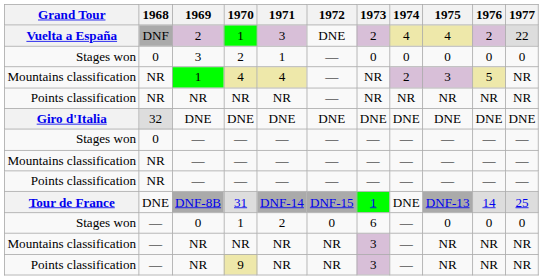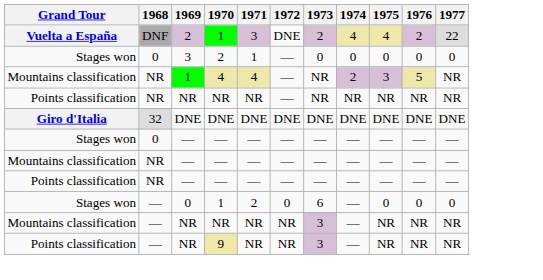 <table class="wikitable">
 <tr>
 <th scope="col"><a href='#'>Grand Tour</a></th>
 <th scope="col">1968</th>
 <th scope="col">1969</th>
 <th scope="col">1970</th>
 <th scope="col">1971</th>
 <th scope="col">1972</th>
 <th scope="col">1973</th>
 <th scope="col">1974</th>
 <th scope="col">1975</th>
 <th scope="col">1976</th>
 <th scope="col">1977</th>
 </tr>
 <tr>
 <th scope="row"><a href='#'>Vuelta a España</a></th>
 <td style="text-align:center; background:#aaa;">DNF</td>
 <td style="text-align:center; background:thistle;">2</td>
 <td style="text-align:center; background:#0f0;">1</td>
 <td style="text-align:center; background:thistle;">3</td>
 <td style="text-align:center;">DNE</td>
 <td style="text-align:center; background:thistle;">2</td>
 <td style="text-align:center; background:#eee8aa;">4</td>
 <td style="text-align:center; background:#eee8aa;">4</td>
 <td style="text-align:center; background:thistle;">2</td>
 <td style="text-align:center; background:#ddd;">22</td>
 </tr>
 <tr>
 <td style="text-align:right;">Stages won</td>
 <td style="text-align:center;">0</td>
 <td style="text-align:center;">3</td>
 <td style="text-align:center;">2</td>
 <td style="text-align:center;">1</td>
 <td style="text-align:center;">—</td>
 <td style="text-align:center;">0</td>
 <td style="text-align:center;">0</td>
 <td style="text-align:center;">0</td>
 <td style="text-align:center;">0</td>
 <td style="text-align:center;">0</td>
 </tr>
 <tr>
 <td style="text-align:right;">Mountains classification</td>
 <td style="text-align:center;">NR</td>
 <td style="text-align:center; background:#0f0;">1</td>
 <td style="text-align:center; background:#eee8aa;">4</td>
 <td style="text-align:center; background:#eee8aa;">4</td>
 <td style="text-align:center;">—</td>
 <td style="text-align:center;">NR</td>
 <td style="text-align:center; background:thistle;">2</td>
 <td style="text-align:center; background:thistle;">3</td>
 <td style="text-align:center; background:#eee8aa;">5</td>
 <td style="text-align:center;">NR</td>
 </tr>
 <tr>
 <td style="text-align:right;">Points classification</td>
 <td style="text-align:center;">NR</td>
 <td style="text-align:center;">NR</td>
 <td style="text-align:center;">NR</td>
 <td style="text-align:center;">NR</td>
 <td style="text-align:center;">—</td>
 <td style="text-align:center;">NR</td>
 <td style="text-align:center;">NR</td>
 <td style="text-align:center;">NR</td>
 <td style="text-align:center;">NR</td>
 <td style="text-align:center;">NR</td>
 </tr>
 <tr>
 <th scope="row"><a href='#'>Giro d'Italia</a></th>
 <td style="text-align:center; background:#ddd;">32</td>
 <td style="text-align:center;">DNE</td>
 <td style="text-align:center;">DNE</td>
 <td style="text-align:center;">DNE</td>
 <td style="text-align:center;">DNE</td>
 <td style="text-align:center;">DNE</td>
 <td style="text-align:center;">DNE</td>
 <td style="text-align:center;">DNE</td>
 <td style="text-align:center;">DNE</td>
 <td style="text-align:center;">DNE</td>
 </tr>
 <tr>
 <td style="text-align:right;">Stages won</td>
 <td style="text-align:center;">0</td>
 <td style="text-align:center;">—</td>
 <td style="text-align:center;">—</td>
 <td style="text-align:center;">—</td>
 <td style="text-align:center;">—</td>
 <td style="text-align:center;">—</td>
 <td style="text-align:center;">—</td>
 <td style="text-align:center;">—</td>
 <td style="text-align:center;">—</td>
 <td style="text-align:center;">—</td>
 </tr>
 <tr>
 <td style="text-align:right;">Mountains classification</td>
 <td style="text-align:center;">NR</td>
 <td style="text-align:center;">—</td>
 <td style="text-align:center;">—</td>
 <td style="text-align:center;">—</td>
 <td style="text-align:center;">—</td>
 <td style="text-align:center;">—</td>
 <td style="text-align:center;">—</td>
 <td style="text-align:center;">—</td>
 <td style="text-align:center;">—</td>
 <td style="text-align:center;">—</td>
 </tr>
 <tr>
 <td style="text-align:right;">Points classification</td>
 <td style="text-align:center;">NR</td>
 <td style="text-align:center;">—</td>
 <td style="text-align:center;">—</td>
 <td style="text-align:center;">—</td>
 <td style="text-align:center;">—</td>
 <td style="text-align:center;">—</td>
 <td style="text-align:center;">—</td>
 <td style="text-align:center;">—</td>
 <td style="text-align:center;">—</td>
 <td style="text-align:center;">—</td>
 </tr>
 <tr>
-<th scope="row"><a href='#'>Tour de France</a></th>
-<td style="text-align:center;">DNE</td>
-<td style="text-align:center; background:#aaa;"><a href='#'>DNF-8B</a></td>
-<td style="text-align:center; background:#ddd;"><a href='#'>31</a></td>
-<td style="text-align:center; background:#aaa;"><a href='#'>DNF-14</a></td>
-<td style="text-align:center; background:#aaa;"><a href='#'>DNF-15</a></td>
-<td style="text-align:center; background:#0f0;"><a href='#'>1</a></td>
-<td style="text-align:center;">DNE</td>
-<td style="text-align:center; background:#aaa;"><a href='#'>DNF-13</a></td>
-<td style="text-align:center; background:#ddd;"><a href='#'>14</a></td>
-<td style="text-align:center; background:#ddd;"><a href='#'>25</a></td>
-</tr>
-<tr>
 <td style="text-align:right;">Stages won</td>
 <td style="text-align:center;">—</td>
 <td style="text-align:center;">0</td>
 <td style="text-align:center;">1</td>
 <td style="text-align:center;">2</td>
 <td style="text-align:center;">0</td>
 <td style="text-align:center;">6</td>
 <td style="text-align:center;">—</td>
 <td style="text-align:center;">0</td>
 <td style="text-align:center;">0</td>
 <td style="text-align:center;">0</td>
 </tr>
 <tr>
 <td style="text-align:right;">Mountains classification</td>
 <td style="text-align:center;">—</td>
 <td style="text-align:center;">NR</td>
 <td style="text-align:center;">NR</td>
 <td style="text-align:center;">NR</td>
 <td style="text-align:center;">NR</td>
 <td style="text-align:center; background:thistle;">3</td>
 <td style="text-align:center;">—</td>
 <td style="text-align:center;">NR</td>
 <td style="text-align:center;">NR</td>
 <td style="text-align:center;">NR</td>
 </tr>
 <tr>
 <td style="text-align:right;">Points classification</td>
 <td style="text-align:center;">—</td>
 <td style="text-align:center;">NR</td>
 <td style="text-align:center; background:#eee8aa;">9</td>
 <td style="text-align:center;">NR</td>
 <td style="text-align:center;">NR</td>
 <td style="text-align:center; background:thistle;">3</td>
 <td style="text-align:center;">—</td>
 <td style="text-align:center;">NR</td>
 <td style="text-align:center;">NR</td>
 <td style="text-align:center;">NR</td>
 </tr>
 </table>
